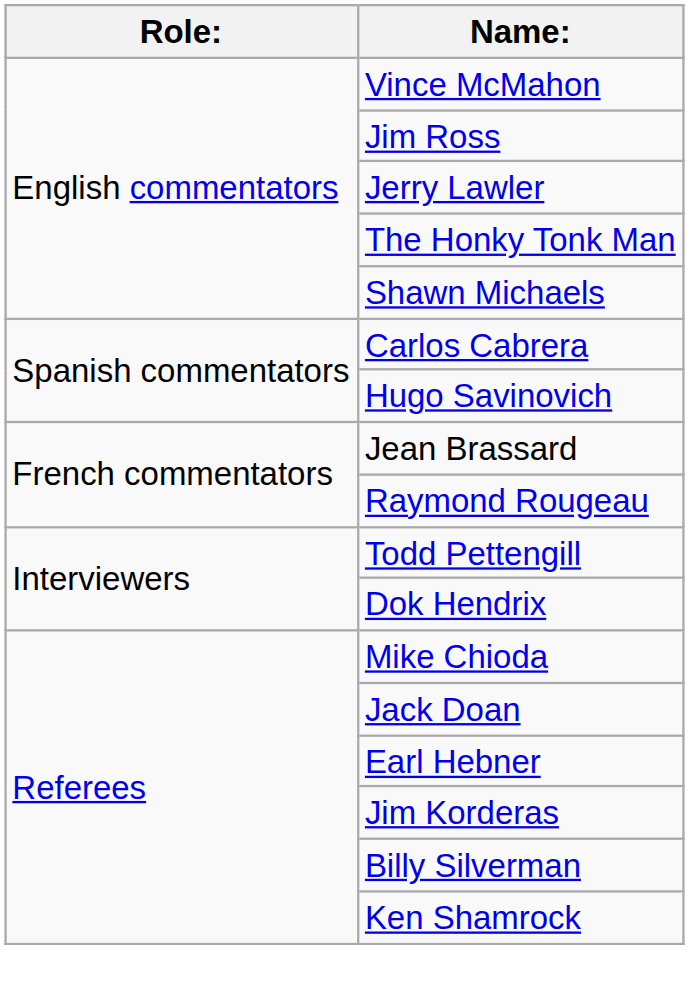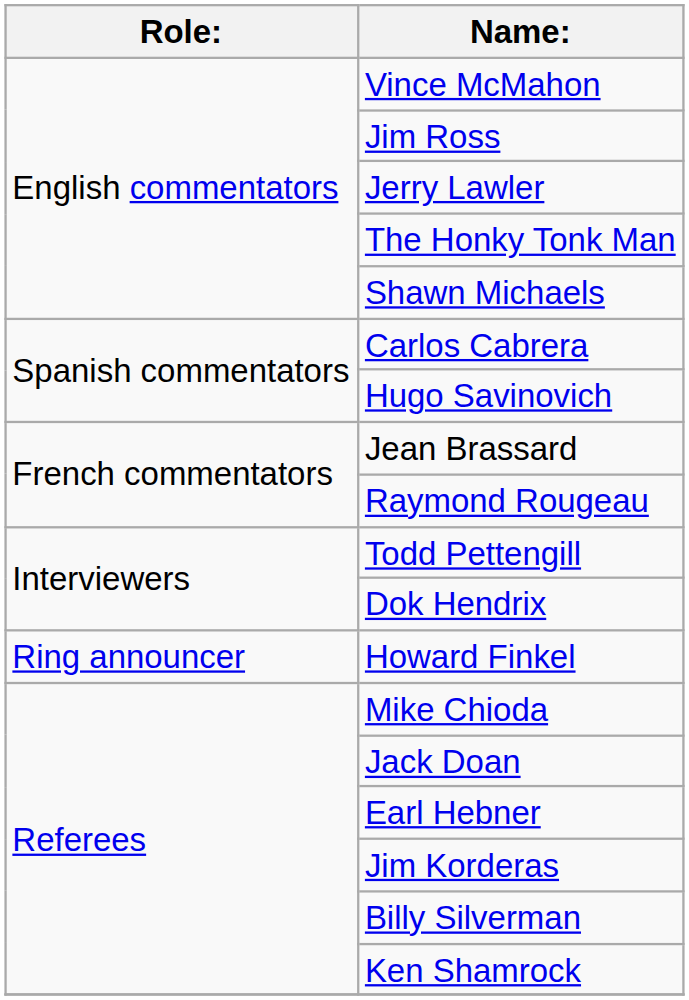 <table class=wikitable style="font-size:90%; margin: 0.5em 0 0.5em 1em; float: right; clear: right;">
 <tr>
 <th>Role:</th>
 <th>Name:</th>
 </tr>
 <tr>
 <td rowspan=5>English <a href='#'>commentators</a></td>
 <td><a href='#'>Vince McMahon</a></td>
 </tr>
 <tr>
 <td><a href='#'>Jim Ross</a></td>
 </tr>
 <tr>
 <td><a href='#'>Jerry Lawler</a></td>
 </tr>
 <tr>
 <td><a href='#'>The Honky Tonk Man</a> </td>
 </tr>
 <tr>
 <td><a href='#'>Shawn Michaels</a> </td>
 </tr>
 <tr>
 <td rowspan=2>Spanish commentators</td>
 <td><a href='#'>Carlos Cabrera</a></td>
 </tr>
 <tr>
 <td><a href='#'>Hugo Savinovich</a></td>
 </tr>
 <tr>
 <td rowspan=2>French commentators</td>
 <td>Jean Brassard</td>
 </tr>
 <tr>
 <td><a href='#'>Raymond Rougeau</a></td>
 </tr>
 <tr>
 <td rowspan=2>Interviewers</td>
 <td><a href='#'>Todd Pettengill</a></td>
 </tr>
 <tr>
 <td><a href='#'>Dok Hendrix</a></td>
 </tr>
 <tr>
+<td><a href='#'>Ring announcer</a></td>
+<td><a href='#'>Howard Finkel</a></td>
+</tr>
+<tr>
 <td rowspan=6><a href='#'>Referees</a></td>
 <td><a href='#'>Mike Chioda</a></td>
 </tr>
 <tr>
 <td><a href='#'>Jack Doan</a></td>
 </tr>
 <tr>
 <td><a href='#'>Earl Hebner</a></td>
 </tr>
 <tr>
 <td><a href='#'>Jim Korderas</a></td>
 </tr>
 <tr>
 <td><a href='#'>Billy Silverman</a></td>
 </tr>
 <tr>
 <td><a href='#'>Ken Shamrock</a> </td>
 </tr>
 <tr>
 </tr>
 </table>
